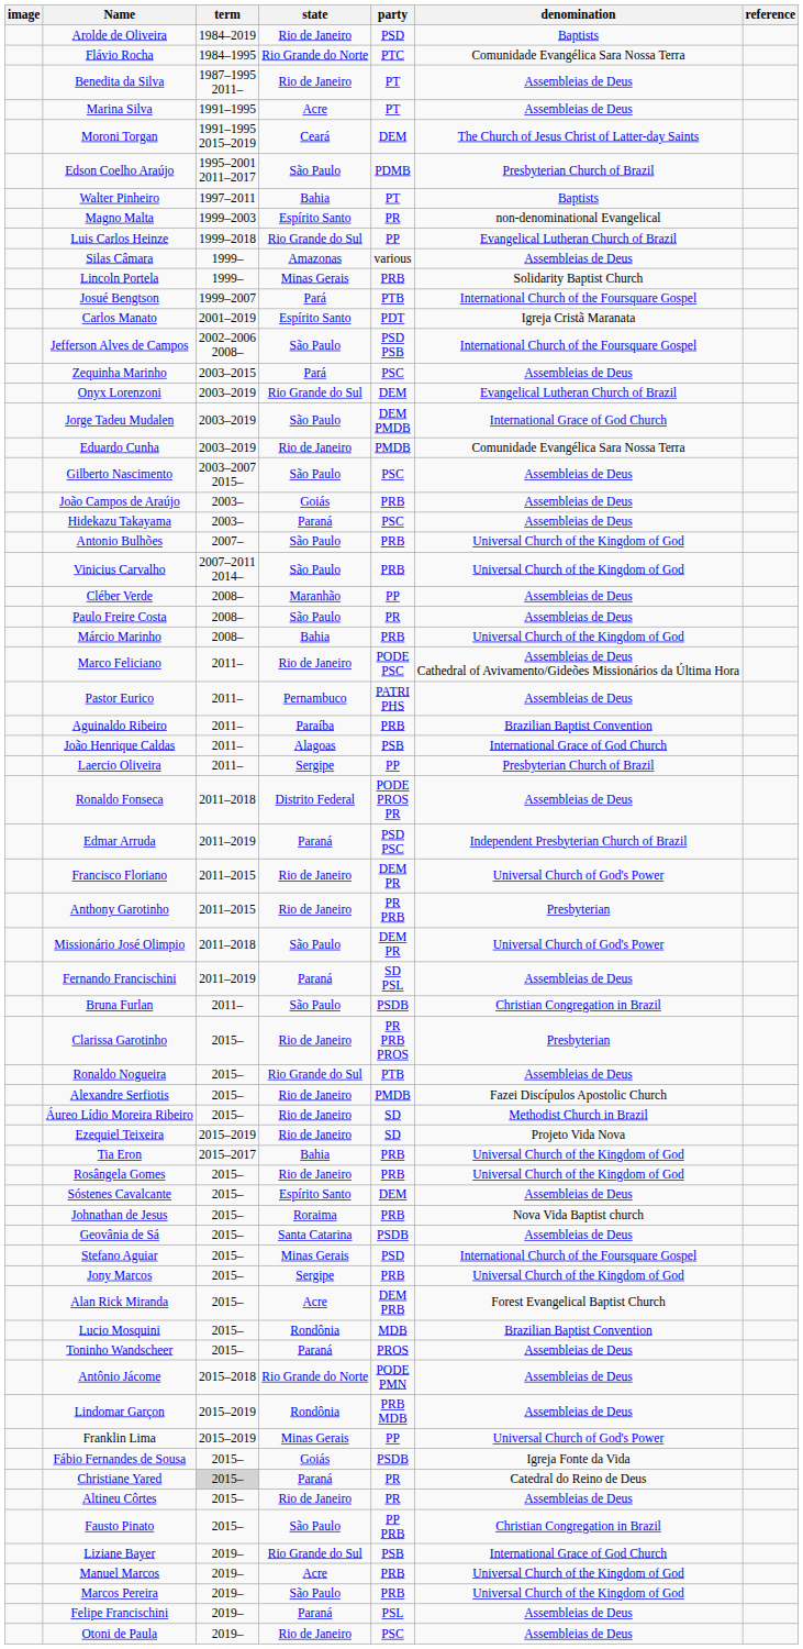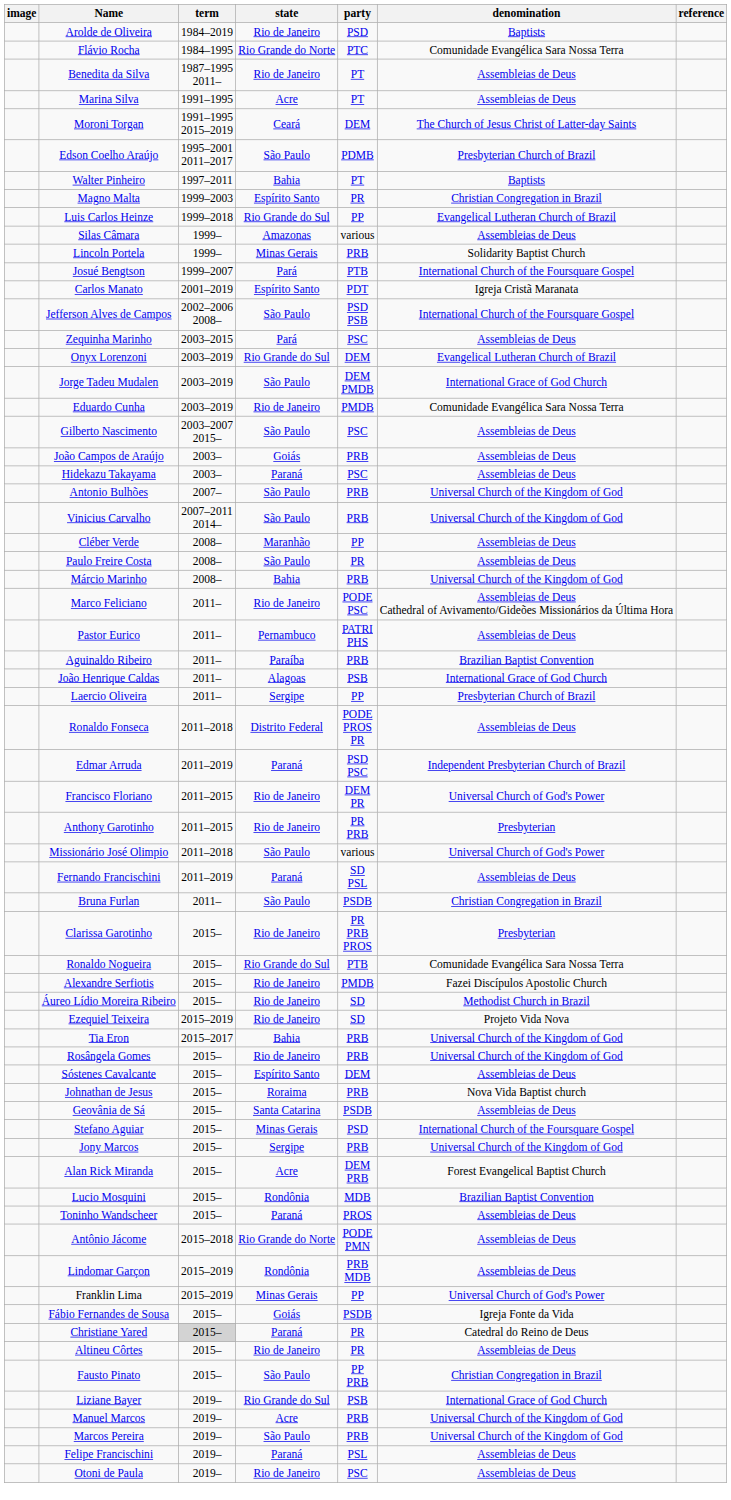 <table class="wikitable sortable" style="text-align:center">
 <tr>
 <th>image</th>
 <th>Name</th>
 <th>term</th>
 <th>state</th>
 <th>party</th>
 <th>denomination</th>
 <th>reference</th>
 </tr>
 <tr>
 <td></td>
 <td><a href='#'>Arolde de Oliveira</a></td>
 <td>1984–2019</td>
 <td><a href='#'>Rio de Janeiro</a></td>
 <td><a href='#'>PSD</a></td>
 <td><a href='#'>Baptists</a></td>
 <td></td>
 </tr>
 <tr>
 <td></td>
 <td><a href='#'>Flávio Rocha</a></td>
 <td>1984–1995</td>
 <td><a href='#'>Rio Grande do Norte</a></td>
 <td><a href='#'>PTC</a></td>
 <td>Comunidade Evangélica Sara Nossa Terra</td>
 <td></td>
 </tr>
 <tr>
 <td></td>
 <td><a href='#'>Benedita da Silva</a></td>
 <td>1987–1995<br>2011–</td>
 <td><a href='#'>Rio de Janeiro</a></td>
 <td><a href='#'>PT</a></td>
 <td><a href='#'>Assembleias de Deus</a></td>
 <td></td>
 </tr>
 <tr>
 <td></td>
 <td><a href='#'>Marina Silva</a></td>
 <td>1991–1995</td>
 <td><a href='#'>Acre</a></td>
 <td><a href='#'>PT</a></td>
 <td><a href='#'>Assembleias de Deus</a></td>
 <td></td>
 </tr>
 <tr>
 <td></td>
 <td><a href='#'>Moroni Torgan</a></td>
 <td>1991–1995<br>2015–2019</td>
 <td><a href='#'>Ceará</a></td>
 <td><a href='#'>DEM</a></td>
 <td><a href='#'>The Church of Jesus Christ of Latter-day Saints</a></td>
 <td></td>
 </tr>
 <tr>
 <td></td>
 <td><a href='#'>Edson Coelho Araújo</a></td>
 <td>1995–2001<br>2011–2017</td>
 <td><a href='#'>São Paulo</a></td>
 <td><a href='#'>PDMB</a></td>
 <td><a href='#'>Presbyterian Church of Brazil</a></td>
 <td></td>
 </tr>
 <tr>
 <td></td>
 <td><a href='#'>Walter Pinheiro</a></td>
 <td>1997–2011</td>
 <td><a href='#'>Bahia</a></td>
 <td><a href='#'>PT</a></td>
 <td><a href='#'>Baptists</a></td>
 <td></td>
 </tr>
 <tr>
 <td></td>
 <td><a href='#'>Magno Malta</a></td>
 <td>1999–2003</td>
 <td><a href='#'>Espírito Santo</a></td>
 <td><a href='#'>PR</a></td>
-<td>non-denominational Evangelical</td>
+<td><a href='#'>Christian Congregation in Brazil</a></td>
 <td></td>
 </tr>
 <tr>
 <td></td>
 <td><a href='#'>Luis Carlos Heinze</a></td>
 <td>1999–2018</td>
 <td><a href='#'>Rio Grande do Sul</a></td>
 <td><a href='#'>PP</a></td>
 <td><a href='#'>Evangelical Lutheran Church of Brazil</a></td>
 <td></td>
 </tr>
 <tr>
 <td></td>
 <td><a href='#'>Silas Câmara</a></td>
 <td>1999–</td>
 <td><a href='#'>Amazonas</a></td>
 <td>various</td>
 <td><a href='#'>Assembleias de Deus</a></td>
 <td></td>
 </tr>
 <tr>
 <td></td>
 <td><a href='#'>Lincoln Portela</a></td>
 <td>1999–</td>
 <td><a href='#'>Minas Gerais</a></td>
 <td><a href='#'>PRB</a></td>
 <td>Solidarity Baptist Church</td>
 <td></td>
 </tr>
 <tr>
 <td></td>
 <td><a href='#'>Josué Bengtson</a></td>
 <td>1999–2007</td>
 <td><a href='#'>Pará</a></td>
 <td><a href='#'>PTB</a></td>
 <td><a href='#'>International Church of the Foursquare Gospel</a></td>
 <td></td>
 </tr>
 <tr>
 <td></td>
 <td><a href='#'>Carlos Manato</a></td>
 <td>2001–2019</td>
 <td><a href='#'>Espírito Santo</a></td>
 <td><a href='#'>PDT</a></td>
 <td>Igreja Cristã Maranata</td>
 <td></td>
 </tr>
 <tr>
 <td></td>
 <td><a href='#'>Jefferson Alves de Campos</a></td>
 <td>2002–2006<br>2008–</td>
 <td><a href='#'>São Paulo</a></td>
 <td><a href='#'>PSD</a><br><a href='#'>PSB</a></td>
 <td><a href='#'>International Church of the Foursquare Gospel</a></td>
 <td></td>
 </tr>
 <tr>
 <td></td>
 <td><a href='#'>Zequinha Marinho</a></td>
 <td>2003–2015</td>
 <td><a href='#'>Pará</a></td>
 <td><a href='#'>PSC</a></td>
 <td><a href='#'>Assembleias de Deus</a></td>
 <td></td>
 </tr>
 <tr>
 <td></td>
 <td><a href='#'>Onyx Lorenzoni</a></td>
 <td>2003–2019</td>
 <td><a href='#'>Rio Grande do Sul</a></td>
 <td><a href='#'>DEM</a></td>
 <td><a href='#'>Evangelical Lutheran Church of Brazil</a></td>
 <td></td>
 </tr>
 <tr>
 <td></td>
 <td><a href='#'>Jorge Tadeu Mudalen</a></td>
 <td>2003–2019</td>
 <td><a href='#'>São Paulo</a></td>
 <td><a href='#'>DEM</a><br><a href='#'>PMDB</a></td>
 <td><a href='#'>International Grace of God Church</a></td>
 <td></td>
 </tr>
 <tr>
 <td></td>
 <td><a href='#'>Eduardo Cunha</a></td>
 <td>2003–2019</td>
 <td><a href='#'>Rio de Janeiro</a></td>
 <td><a href='#'>PMDB</a></td>
 <td>Comunidade Evangélica Sara Nossa Terra</td>
 <td></td>
 </tr>
 <tr>
 <td></td>
 <td><a href='#'>Gilberto Nascimento</a></td>
 <td>2003–2007<br>2015–</td>
 <td><a href='#'>São Paulo</a></td>
 <td><a href='#'>PSC</a></td>
 <td><a href='#'>Assembleias de Deus</a></td>
 <td></td>
 </tr>
 <tr>
 <td></td>
 <td><a href='#'>João Campos de Araújo</a></td>
 <td>2003–</td>
 <td><a href='#'>Goiás</a></td>
 <td><a href='#'>PRB</a></td>
 <td><a href='#'>Assembleias de Deus</a></td>
 <td></td>
 </tr>
 <tr>
 <td></td>
 <td><a href='#'>Hidekazu Takayama</a></td>
 <td>2003–</td>
 <td><a href='#'>Paraná</a></td>
 <td><a href='#'>PSC</a></td>
 <td><a href='#'>Assembleias de Deus</a></td>
 <td></td>
 </tr>
 <tr>
 <td></td>
 <td><a href='#'>Antonio Bulhões</a></td>
 <td>2007–</td>
 <td><a href='#'>São Paulo</a></td>
 <td><a href='#'>PRB</a></td>
 <td><a href='#'>Universal Church of the Kingdom of God</a></td>
 <td></td>
 </tr>
 <tr>
 <td></td>
 <td><a href='#'>Vinicius Carvalho</a></td>
 <td>2007–2011<br>2014–</td>
 <td><a href='#'>São Paulo</a></td>
 <td><a href='#'>PRB</a></td>
 <td><a href='#'>Universal Church of the Kingdom of God</a></td>
 <td></td>
 </tr>
 <tr>
 <td></td>
 <td><a href='#'>Cléber Verde</a></td>
 <td>2008–</td>
 <td><a href='#'>Maranhão</a></td>
 <td><a href='#'>PP</a></td>
 <td><a href='#'>Assembleias de Deus</a></td>
 <td></td>
 </tr>
 <tr>
 <td></td>
 <td><a href='#'>Paulo Freire Costa</a></td>
 <td>2008–</td>
 <td><a href='#'>São Paulo</a></td>
 <td><a href='#'>PR</a></td>
 <td><a href='#'>Assembleias de Deus</a></td>
 <td></td>
 </tr>
 <tr>
 <td></td>
 <td><a href='#'>Márcio Marinho</a></td>
 <td>2008–</td>
 <td><a href='#'>Bahia</a></td>
 <td><a href='#'>PRB</a></td>
 <td><a href='#'>Universal Church of the Kingdom of God</a></td>
 <td></td>
 </tr>
 <tr>
 <td></td>
 <td><a href='#'>Marco Feliciano</a></td>
 <td>2011–</td>
 <td><a href='#'>Rio de Janeiro</a></td>
 <td><a href='#'>PODE</a><br><a href='#'>PSC</a></td>
 <td><a href='#'>Assembleias de Deus</a><br>Cathedral of Avivamento/Gideões Missionários da Última Hora</td>
 <td></td>
 </tr>
 <tr>
 <td></td>
 <td><a href='#'>Pastor Eurico</a></td>
 <td>2011–</td>
 <td><a href='#'>Pernambuco</a></td>
 <td><a href='#'>PATRI</a><br><a href='#'>PHS</a></td>
 <td><a href='#'>Assembleias de Deus</a></td>
 <td></td>
 </tr>
 <tr>
 <td></td>
 <td><a href='#'>Aguinaldo Ribeiro</a></td>
 <td>2011–</td>
 <td><a href='#'>Paraíba</a></td>
 <td><a href='#'>PRB</a></td>
 <td><a href='#'>Brazilian Baptist Convention</a></td>
 <td></td>
 </tr>
 <tr>
 <td></td>
 <td><a href='#'>João Henrique Caldas</a></td>
 <td>2011–</td>
 <td><a href='#'>Alagoas</a></td>
 <td><a href='#'>PSB</a></td>
 <td><a href='#'>International Grace of God Church</a></td>
 <td></td>
 </tr>
 <tr>
 <td></td>
 <td><a href='#'>Laercio Oliveira</a></td>
 <td>2011–</td>
 <td><a href='#'>Sergipe</a></td>
 <td><a href='#'>PP</a></td>
 <td><a href='#'>Presbyterian Church of Brazil</a></td>
 </tr>
 <tr>
 <td></td>
 <td><a href='#'>Ronaldo Fonseca</a></td>
 <td>2011–2018</td>
 <td><a href='#'>Distrito Federal</a></td>
 <td><a href='#'>PODE</a><br><a href='#'>PROS</a><br><a href='#'>PR</a></td>
 <td><a href='#'>Assembleias de Deus</a></td>
 <td></td>
 </tr>
 <tr>
 <td></td>
 <td><a href='#'>Edmar Arruda</a></td>
 <td>2011–2019</td>
 <td><a href='#'>Paraná</a></td>
 <td><a href='#'>PSD</a><br><a href='#'>PSC</a></td>
 <td><a href='#'>Independent Presbyterian Church of Brazil</a></td>
 <td></td>
 </tr>
 <tr>
 <td></td>
 <td><a href='#'>Francisco Floriano</a></td>
 <td>2011–2015</td>
 <td><a href='#'>Rio de Janeiro</a></td>
 <td><a href='#'>DEM</a><br><a href='#'>PR</a></td>
 <td><a href='#'>Universal Church of God's Power</a></td>
 <td></td>
 </tr>
 <tr>
 <td></td>
 <td><a href='#'>Anthony Garotinho</a></td>
 <td>2011–2015</td>
 <td><a href='#'>Rio de Janeiro</a></td>
 <td><a href='#'>PR</a><br><a href='#'>PRB</a></td>
 <td><a href='#'>Presbyterian</a></td>
 <td></td>
 </tr>
 <tr>
 <td></td>
 <td><a href='#'>Missionário José Olimpio</a></td>
 <td>2011–2018</td>
 <td><a href='#'>São Paulo</a></td>
-<td><a href='#'>DEM</a><br><a href='#'>PR</a></td>
+<td>various</td>
 <td><a href='#'>Universal Church of God's Power</a></td>
 <td></td>
 </tr>
 <tr>
 <td></td>
 <td><a href='#'>Fernando Francischini</a></td>
 <td>2011–2019</td>
 <td><a href='#'>Paraná</a></td>
 <td><a href='#'>SD</a><br><a href='#'>PSL</a></td>
 <td><a href='#'>Assembleias de Deus</a></td>
 <td></td>
 </tr>
 <tr>
 <td></td>
 <td><a href='#'>Bruna Furlan</a></td>
 <td>2011–</td>
 <td><a href='#'>São Paulo</a></td>
 <td><a href='#'>PSDB</a></td>
 <td><a href='#'>Christian Congregation in Brazil</a></td>
 <td></td>
 </tr>
 <tr>
 <td></td>
 <td><a href='#'>Clarissa Garotinho</a></td>
 <td>2015–</td>
 <td><a href='#'>Rio de Janeiro</a></td>
 <td><a href='#'>PR</a><br><a href='#'>PRB</a><br><a href='#'>PROS</a></td>
 <td><a href='#'>Presbyterian</a></td>
 <td></td>
 </tr>
 <tr>
 <td></td>
 <td><a href='#'>Ronaldo Nogueira</a></td>
 <td>2015–</td>
 <td><a href='#'>Rio Grande do Sul</a></td>
 <td><a href='#'>PTB</a></td>
-<td><a href='#'>Assembleias de Deus</a></td>
+<td>Comunidade Evangélica Sara Nossa Terra</td>
 <td></td>
 </tr>
 <tr>
 <td></td>
 <td><a href='#'>Alexandre Serfiotis</a></td>
 <td>2015–</td>
 <td><a href='#'>Rio de Janeiro</a></td>
 <td><a href='#'>PMDB</a></td>
 <td>Fazei Discípulos Apostolic Church</td>
 <td></td>
 </tr>
 <tr>
 <td></td>
 <td><a href='#'>Áureo Lídio Moreira Ribeiro</a></td>
 <td>2015–</td>
 <td><a href='#'>Rio de Janeiro</a></td>
 <td><a href='#'>SD</a></td>
 <td><a href='#'>Methodist Church in Brazil</a></td>
 <td></td>
 </tr>
 <tr>
 <td></td>
 <td><a href='#'>Ezequiel Teixeira</a></td>
 <td>2015–2019</td>
 <td><a href='#'>Rio de Janeiro</a></td>
 <td><a href='#'>SD</a></td>
 <td>Projeto Vida Nova</td>
 <td></td>
 </tr>
 <tr>
 <td></td>
 <td><a href='#'>Tia Eron</a></td>
 <td>2015–2017</td>
 <td><a href='#'>Bahia</a></td>
 <td><a href='#'>PRB</a></td>
 <td><a href='#'>Universal Church of the Kingdom of God</a></td>
 <td></td>
 </tr>
 <tr>
 <td></td>
 <td><a href='#'>Rosângela Gomes</a></td>
 <td>2015–</td>
 <td><a href='#'>Rio de Janeiro</a></td>
 <td><a href='#'>PRB</a></td>
 <td><a href='#'>Universal Church of the Kingdom of God</a></td>
 <td></td>
 </tr>
 <tr>
 <td></td>
 <td><a href='#'>Sóstenes Cavalcante</a></td>
 <td>2015–</td>
 <td><a href='#'>Espírito Santo</a></td>
 <td><a href='#'>DEM</a></td>
 <td><a href='#'>Assembleias de Deus</a></td>
 <td></td>
 </tr>
 <tr>
 <td></td>
 <td><a href='#'>Johnathan de Jesus</a></td>
 <td>2015–</td>
 <td><a href='#'>Roraima</a></td>
 <td><a href='#'>PRB</a></td>
 <td>Nova Vida Baptist church</td>
 <td></td>
 </tr>
 <tr>
 <td></td>
 <td><a href='#'>Geovânia de Sá</a></td>
 <td>2015–</td>
 <td><a href='#'>Santa Catarina</a></td>
 <td><a href='#'>PSDB</a></td>
 <td><a href='#'>Assembleias de Deus</a></td>
 <td></td>
 </tr>
 <tr>
 <td></td>
 <td><a href='#'>Stefano Aguiar</a></td>
 <td>2015–</td>
 <td><a href='#'>Minas Gerais</a></td>
 <td><a href='#'>PSD</a></td>
 <td><a href='#'>International Church of the Foursquare Gospel</a></td>
 <td></td>
 </tr>
 <tr>
 <td></td>
 <td><a href='#'>Jony Marcos</a></td>
 <td>2015–</td>
 <td><a href='#'>Sergipe</a></td>
 <td><a href='#'>PRB</a></td>
 <td><a href='#'>Universal Church of the Kingdom of God</a></td>
 <td></td>
 </tr>
 <tr>
 <td></td>
 <td><a href='#'>Alan Rick Miranda</a></td>
 <td>2015–</td>
 <td><a href='#'>Acre</a></td>
 <td><a href='#'>DEM</a><br><a href='#'>PRB</a></td>
 <td>Forest Evangelical Baptist Church</td>
 <td></td>
 </tr>
 <tr>
 <td></td>
 <td><a href='#'>Lucio Mosquini</a></td>
 <td>2015–</td>
 <td><a href='#'>Rondônia</a></td>
 <td><a href='#'>MDB</a></td>
 <td><a href='#'>Brazilian Baptist Convention</a></td>
 <td></td>
 </tr>
 <tr>
 <td></td>
 <td><a href='#'>Toninho Wandscheer</a></td>
 <td>2015–</td>
 <td><a href='#'>Paraná</a></td>
 <td><a href='#'>PROS</a></td>
 <td><a href='#'>Assembleias de Deus</a></td>
 <td></td>
 </tr>
 <tr>
 <td></td>
 <td><a href='#'>Antônio Jácome</a></td>
 <td>2015–2018</td>
 <td><a href='#'>Rio Grande do Norte</a></td>
 <td><a href='#'>PODE</a><br><a href='#'>PMN</a></td>
 <td><a href='#'>Assembleias de Deus</a></td>
 <td></td>
 </tr>
 <tr>
 <td></td>
 <td><a href='#'>Lindomar Garçon</a></td>
 <td>2015–2019</td>
 <td><a href='#'>Rondônia</a></td>
 <td><a href='#'>PRB</a><br><a href='#'>MDB</a></td>
 <td><a href='#'>Assembleias de Deus</a></td>
 <td></td>
 </tr>
 <tr>
 <td></td>
 <td>Franklin Lima</td>
 <td>2015–2019</td>
 <td><a href='#'>Minas Gerais</a></td>
 <td><a href='#'>PP</a></td>
 <td><a href='#'>Universal Church of God's Power</a></td>
 <td></td>
 </tr>
 <tr>
 <td></td>
 <td><a href='#'>Fábio Fernandes de Sousa</a></td>
 <td>2015–</td>
 <td><a href='#'>Goiás</a></td>
 <td><a href='#'>PSDB</a></td>
 <td>Igreja Fonte da Vida</td>
 <td></td>
 </tr>
 <tr>
 <td></td>
 <td><a href='#'>Christiane Yared</a></td>
 <td style="background: lightgrey;">2015–</td>
 <td><a href='#'>Paraná</a></td>
 <td><a href='#'>PR</a></td>
 <td>Catedral do Reino de Deus</td>
 <td></td>
 </tr>
 <tr>
 <td></td>
 <td><a href='#'>Altineu Côrtes</a></td>
 <td>2015–</td>
 <td><a href='#'>Rio de Janeiro</a></td>
 <td><a href='#'>PR</a></td>
 <td><a href='#'>Assembleias de Deus</a></td>
 <td></td>
 </tr>
 <tr>
 <td></td>
 <td><a href='#'>Fausto Pinato</a></td>
 <td>2015–</td>
 <td><a href='#'>São Paulo</a></td>
 <td><a href='#'>PP</a><br><a href='#'>PRB</a></td>
 <td><a href='#'>Christian Congregation in Brazil</a></td>
 <td></td>
 </tr>
 <tr>
 <td></td>
 <td><a href='#'>Liziane Bayer</a></td>
 <td>2019–</td>
 <td><a href='#'>Rio Grande do Sul</a></td>
 <td><a href='#'>PSB</a></td>
 <td><a href='#'>International Grace of God Church</a></td>
 <td></td>
 </tr>
 <tr>
 <td></td>
 <td><a href='#'>Manuel Marcos</a></td>
 <td>2019–</td>
 <td><a href='#'>Acre</a></td>
 <td><a href='#'>PRB</a></td>
 <td><a href='#'>Universal Church of the Kingdom of God</a></td>
 <td></td>
 </tr>
 <tr>
 <td></td>
 <td><a href='#'>Marcos Pereira</a></td>
 <td>2019–</td>
 <td><a href='#'>São Paulo</a></td>
 <td><a href='#'>PRB</a></td>
 <td><a href='#'>Universal Church of the Kingdom of God</a></td>
 <td></td>
 </tr>
 <tr>
 <td></td>
 <td><a href='#'>Felipe Francischini</a></td>
 <td>2019–</td>
 <td><a href='#'>Paraná</a></td>
 <td><a href='#'>PSL</a></td>
 <td><a href='#'>Assembleias de Deus</a></td>
 <td></td>
 </tr>
 <tr>
 <td></td>
 <td><a href='#'>Otoni de Paula</a></td>
 <td>2019–</td>
 <td><a href='#'>Rio de Janeiro</a></td>
 <td><a href='#'>PSC</a></td>
 <td><a href='#'>Assembleias de Deus</a></td>
 <td></td>
 </tr>
 </table>
